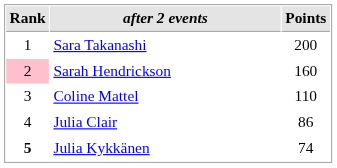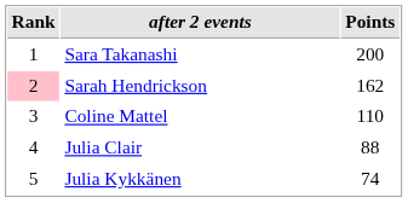 <table cellspacing="1" cellpadding="3" style="border:1px solid #aaa; font-size:86%;">
 <tr style="background:#e4e4e4;">
 <th style="border-bottom:1px solid #AAAAAA" width=10>Rank</th>
 <th style="border-bottom:1px solid #AAAAAA" width=200><em>after 2 events</em></th>
 <th style="border-bottom:1px solid #AAAAAA" width=20>Points</th>
 </tr>
 <tr>
 <td align=center>1</td>
 <td> <a href='#'>Sara Takanashi</a></td>
 <td align=center>200</td>
 </tr>
 <tr>
 <td align=center style="background: pink;">2</td>
 <td> <a href='#'>Sarah Hendrickson</a></td>
-<td align=center>160</td>
+<td align=center>162</td>
 </tr>
 <tr>
 <td align=center>3</td>
 <td> <a href='#'>Coline Mattel</a></td>
 <td align=center>110</td>
 </tr>
 <tr>
 <td align=center>4</td>
 <td> <a href='#'>Julia Clair</a></td>
-<td align=center>86</td>
+<td align=center>88</td>
 </tr>
 <tr>
-<td align=center><strong>5</strong></td>
+<td align=center>5</td>
 <td> <a href='#'>Julia Kykkänen</a></td>
 <td align=center>74</td>
 </tr>
 </table>
